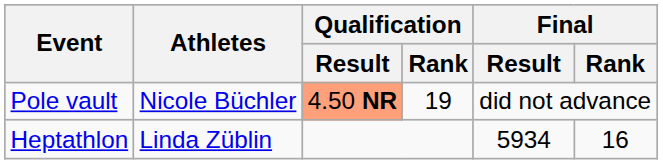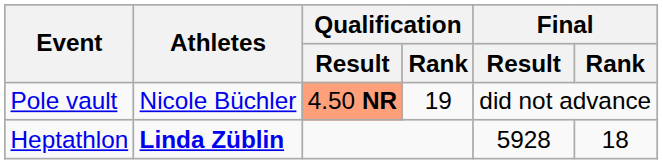 <table class="wikitable" border="1" style="font-size:90%">
 <tr>
 <th rowspan="2">Event</th>
 <th rowspan="2">Athletes</th>
 <th colspan="2">Qualification</th>
 <th colspan="2">Final</th>
 </tr>
 <tr>
 <th>Result</th>
 <th>Rank</th>
 <th>Result</th>
 <th>Rank</th>
 </tr>
 <tr>
 <td><a href='#'>Pole vault</a></td>
 <td><a href='#'>Nicole Büchler</a></td>
 <td align=center style="background: lightsalmon;">4.50 <strong>NR</strong></td>
 <td align=center>19</td>
 <td align=center colspan="2">did not advance</td>
 </tr>
 <tr>
 <td><a href='#'>Heptathlon</a></td>
-<td><a href='#'>Linda Züblin</a></td>
+<td><strong><a href='#'>Linda Züblin</a></strong></td>
 <td align=center colspan="2"></td>
-<td align=center>5934</td>
-<td align=center>16</td>
+<td align=center>5928</td>
+<td align=center>18</td>
 </tr>
 </table>
